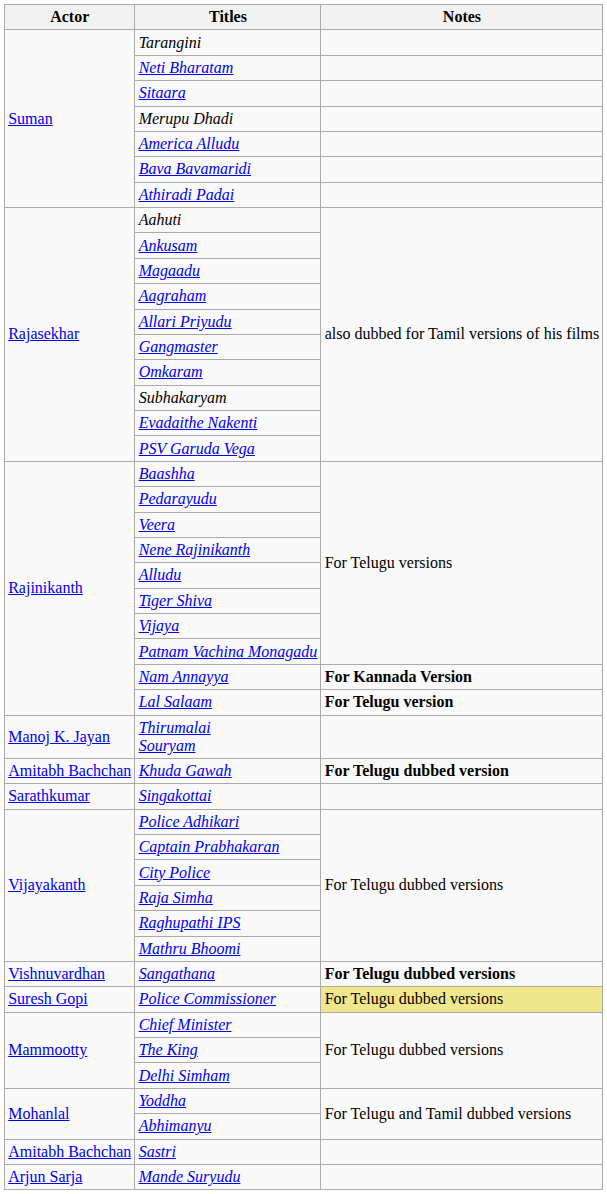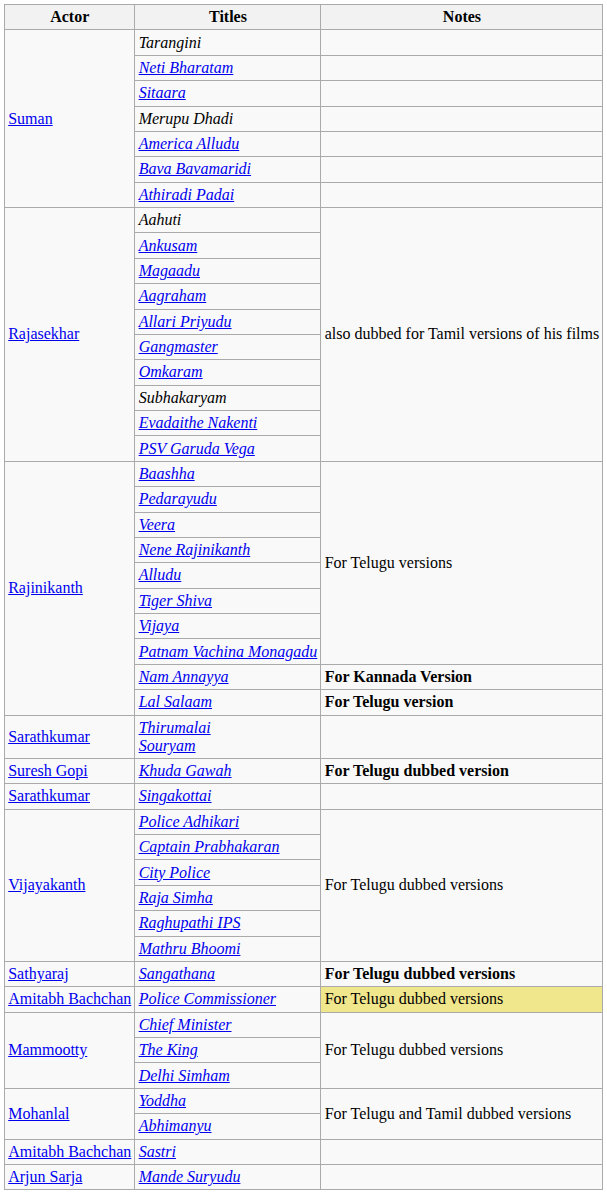 <table class="wikitable sortable">
 <tr>
 <th scope="col">Actor</th>
 <th scope="col">Titles</th>
 <th class="unsortable" scope="col">Notes</th>
 </tr>
 <tr>
 <td rowspan="7"><a href='#'>Suman</a></td>
 <td><em>Tarangini</em></td>
 <td></td>
 </tr>
 <tr>
 <td><em><a href='#'>Neti Bharatam</a></em></td>
 <td></td>
 </tr>
 <tr>
 <td><em><a href='#'>Sitaara</a></em></td>
 <td></td>
 </tr>
 <tr>
 <td><em>Merupu Dhadi</em></td>
 <td></td>
 </tr>
 <tr>
 <td><em><a href='#'>America Alludu</a></em></td>
 <td></td>
 </tr>
 <tr>
 <td><em><a href='#'>Bava Bavamaridi</a></em></td>
 <td></td>
 </tr>
 <tr>
 <td><em><a href='#'>Athiradi Padai</a></em></td>
 <td></td>
 </tr>
 <tr>
 <td rowspan="10"><a href='#'>Rajasekhar</a></td>
 <td><em>Aahuti</em></td>
 <td rowspan="10">also dubbed for Tamil versions of his films</td>
 </tr>
 <tr>
 <td><em><a href='#'>Ankusam</a></em></td>
 </tr>
 <tr>
 <td><em><a href='#'>Magaadu</a></em></td>
 </tr>
 <tr>
 <td><em><a href='#'>Aagraham</a></em></td>
 </tr>
 <tr>
 <td><em><a href='#'>Allari Priyudu</a></em></td>
 </tr>
 <tr>
 <td><em><a href='#'>Gangmaster</a></em></td>
 </tr>
 <tr>
 <td><em><a href='#'>Omkaram</a></em></td>
 </tr>
 <tr>
 <td><em>Subhakaryam</em></td>
 </tr>
 <tr>
 <td><em><a href='#'>Evadaithe Nakenti</a></em></td>
 </tr>
 <tr>
 <td><em><a href='#'>PSV Garuda Vega</a></em></td>
 </tr>
 <tr>
 <td rowspan="10"><a href='#'>Rajinikanth</a></td>
 <td><em><a href='#'>Baashha</a></em></td>
 <td rowspan="8">For Telugu versions</td>
 </tr>
 <tr>
 <td><em><a href='#'>Pedarayudu</a></em></td>
 </tr>
 <tr>
 <td><em><a href='#'>Veera</a></em></td>
 </tr>
 <tr>
 <td><em><a href='#'>Nene Rajinikanth</a></em></td>
 </tr>
 <tr>
 <td><em><a href='#'>Alludu</a></em></td>
 </tr>
 <tr>
 <td><em><a href='#'>Tiger Shiva</a></em></td>
 </tr>
 <tr>
 <td><em><a href='#'>Vijaya</a></em></td>
 </tr>
 <tr>
 <td><em><a href='#'>Patnam Vachina Monagadu</a></em></td>
 </tr>
 <tr>
 <td><em><a href='#'>Nam Annayya</a></em></td>
 <td><strong>For Kannada Version</strong></td>
 </tr>
 <tr>
 <td><em><a href='#'>Lal Salaam</a></em></td>
 <td><strong>For Telugu version</strong></td>
 </tr>
 <tr>
-<td><a href='#'>Manoj K. Jayan</a></td>
+<td><a href='#'>Sarathkumar</a></td>
 <td><em><a href='#'>Thirumalai</a></em><br><em><a href='#'>Souryam</a></em></td>
 <td></td>
 </tr>
 <tr>
-<td><a href='#'>Amitabh Bachchan</a></td>
+<td><a href='#'>Suresh Gopi</a></td>
 <td><em><a href='#'>Khuda Gawah</a></em></td>
 <td><strong>For Telugu dubbed version</strong></td>
 </tr>
 <tr>
 <td><a href='#'>Sarathkumar</a></td>
 <td><em><a href='#'>Singakottai</a></em></td>
 <td></td>
 </tr>
 <tr>
 <td rowspan="6"><a href='#'>Vijayakanth</a></td>
 <td><em><a href='#'>Police Adhikari</a></em></td>
 <td rowspan="6">For Telugu dubbed versions</td>
 </tr>
 <tr>
 <td><em><a href='#'>Captain Prabhakaran</a></em></td>
 </tr>
 <tr>
 <td><em><a href='#'>City Police</a></em></td>
 </tr>
 <tr>
 <td><em><a href='#'>Raja Simha</a></em></td>
 </tr>
 <tr>
 <td><em><a href='#'>Raghupathi IPS</a></em></td>
 </tr>
 <tr>
 <td><em><a href='#'>Mathru Bhoomi</a></em></td>
 </tr>
 <tr>
-<td><a href='#'>Vishnuvardhan</a></td>
+<td><a href='#'>Sathyaraj</a></td>
 <td><em><a href='#'>Sangathana</a></em></td>
 <td><strong>For Telugu dubbed versions</strong></td>
 </tr>
 <tr>
-<td><a href='#'>Suresh Gopi</a></td>
+<td><a href='#'>Amitabh Bachchan</a></td>
 <td><em><a href='#'>Police Commissioner</a></em></td>
 <td style="background: khaki;">For Telugu dubbed versions</td>
 </tr>
 <tr>
 <td rowspan="3"><a href='#'>Mammootty</a></td>
 <td><em><a href='#'>Chief Minister</a></em></td>
 <td rowspan="3">For Telugu dubbed versions</td>
 </tr>
 <tr>
 <td data-sort-value="King, The"><em><a href='#'>The King</a></em></td>
 </tr>
 <tr>
 <td><em><a href='#'>Delhi Simham</a></em></td>
 </tr>
 <tr>
 <td rowspan="2"><a href='#'>Mohanlal</a></td>
 <td><em><a href='#'>Yoddha</a></em></td>
 <td rowspan="2">For Telugu and Tamil dubbed versions</td>
 </tr>
 <tr>
 <td><em><a href='#'>Abhimanyu</a></em></td>
 </tr>
 <tr>
 <td><a href='#'>Amitabh Bachchan</a></td>
 <td><em><a href='#'>Sastri</a></em></td>
 <td></td>
 </tr>
 <tr>
 <td><a href='#'>Arjun Sarja</a></td>
 <td><em><a href='#'>Mande Suryudu</a></em></td>
 <td></td>
 </tr>
 <tr>
 </tr>
 </table>
